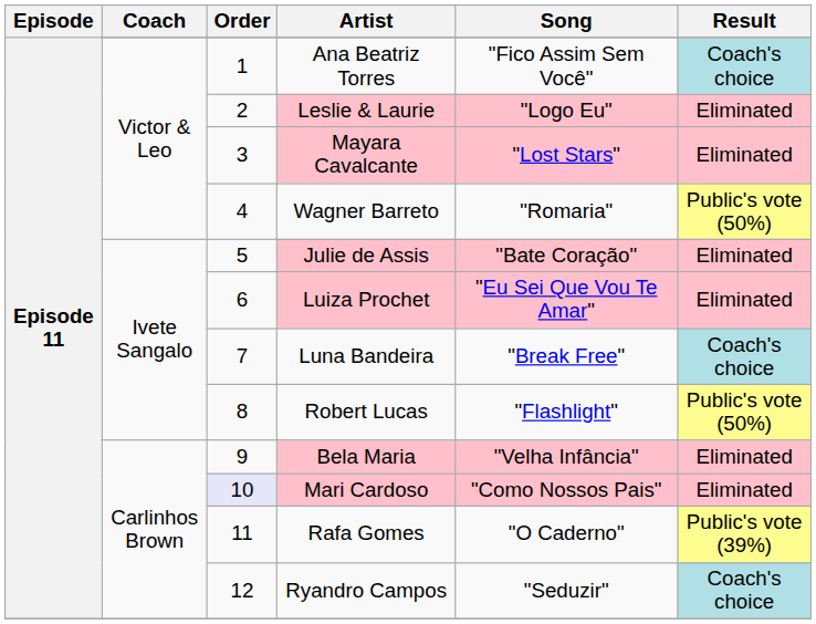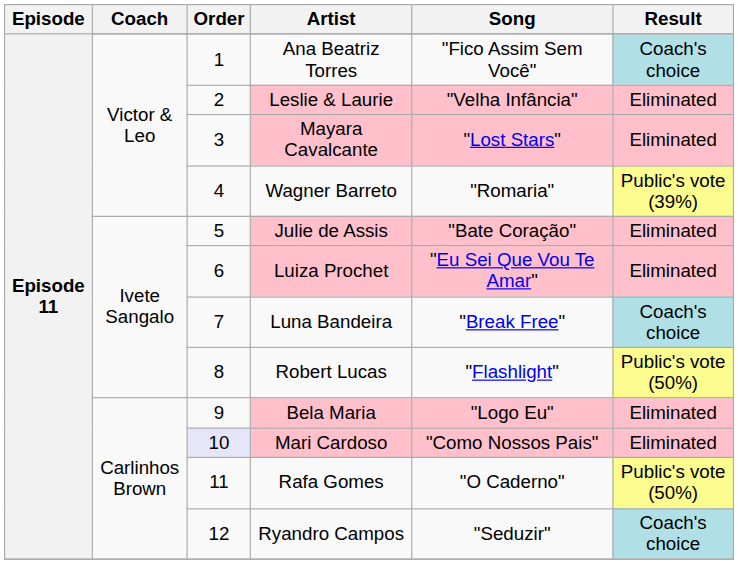 <table class="wikitable" style="text-align:center; width:100%;">
 <tr>
 <th scope="col" width="08%">Episode</th>
 <th scope="col" width="10%">Coach</th>
 <th scope="col" width="05%">Order</th>
 <th scope="col" width="20%">Artist</th>
 <th scope="col" width="25%">Song</th>
 <th scope="col" width="15%">Result</th>
 </tr>
 <tr>
 <th scope="col" rowspan=13>Episode 11<br><small></small></th>
 </tr>
 <tr>
 <td rowspan=4>Victor & Leo</td>
 <td>1</td>
 <td>Ana Beatriz Torres</td>
 <td>"Fico Assim Sem Você"</td>
 <td bgcolor=B0E0E6>Coach's choice</td>
 </tr>
 <tr>
 <td>2</td>
 <td bgcolor=FFC0CB>Leslie & Laurie</td>
-<td bgcolor=FFC0CB>"Logo Eu"</td>
+<td bgcolor=FFC0CB>"Velha Infância"</td>
 <td bgcolor=FFC0CB>Eliminated</td>
 </tr>
 <tr>
 <td>3</td>
 <td bgcolor=FFC0CB>Mayara Cavalcante</td>
 <td bgcolor=FFC0CB>"<a href='#'>Lost Stars</a>"</td>
 <td bgcolor=FFC0CB>Eliminated</td>
 </tr>
 <tr>
 <td>4</td>
 <td>Wagner Barreto</td>
 <td>"Romaria"</td>
-<td bgcolor=FDFC8F>Public's vote (50%)</td>
+<td bgcolor=FDFC8F>Public's vote (39%)</td>
 </tr>
 <tr>
 <td rowspan=4>Ivete Sangalo</td>
 <td>5</td>
 <td bgcolor=FFC0CB>Julie de Assis</td>
 <td bgcolor=FFC0CB>"Bate Coração"</td>
 <td bgcolor=FFC0CB>Eliminated</td>
 </tr>
 <tr>
 <td>6</td>
 <td bgcolor=FFC0CB>Luiza Prochet</td>
 <td bgcolor=FFC0CB>"<a href='#'>Eu Sei Que Vou Te Amar</a>"</td>
 <td bgcolor=FFC0CB>Eliminated</td>
 </tr>
 <tr>
 <td>7</td>
 <td>Luna Bandeira</td>
 <td>"<a href='#'>Break Free</a>"</td>
 <td bgcolor=B0E0E6>Coach's choice</td>
 </tr>
 <tr>
 <td>8</td>
 <td>Robert Lucas</td>
 <td>"<a href='#'>Flashlight</a>"</td>
 <td bgcolor=FDFC8F>Public's vote (50%)</td>
 </tr>
 <tr>
 <td rowspan=4>Carlinhos Brown</td>
 <td>9</td>
 <td bgcolor=FFC0CB>Bela Maria</td>
-<td bgcolor=FFC0CB>"Velha Infância"</td>
+<td bgcolor=FFC0CB>"Logo Eu"</td>
 <td bgcolor=FFC0CB>Eliminated</td>
 </tr>
 <tr>
 <td style="background: lavender;">10</td>
 <td bgcolor=FFC0CB>Mari Cardoso</td>
 <td bgcolor=FFC0CB>"Como Nossos Pais"</td>
 <td bgcolor=FFC0CB>Eliminated</td>
 </tr>
 <tr>
 <td>11</td>
 <td>Rafa Gomes</td>
 <td>"O Caderno"</td>
-<td bgcolor=FDFC8F>Public's vote (39%)</td>
+<td bgcolor=FDFC8F>Public's vote (50%)</td>
 </tr>
 <tr>
 <td>12</td>
 <td>Ryandro Campos</td>
 <td>"Seduzir"</td>
 <td bgcolor=B0E0E6>Coach's choice</td>
 </tr>
 <tr>
 </tr>
 </table>
